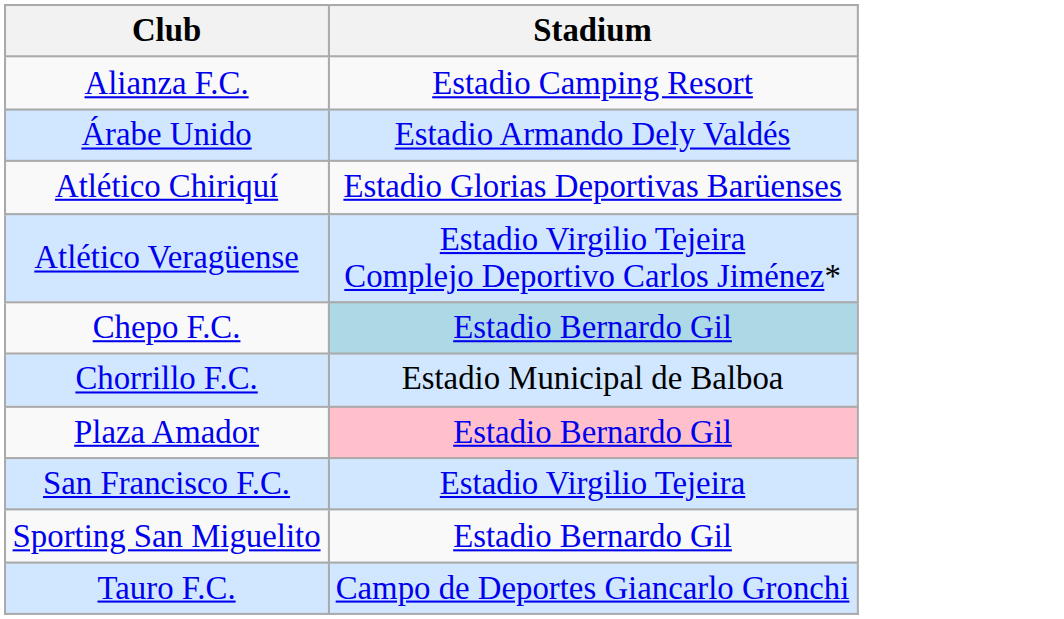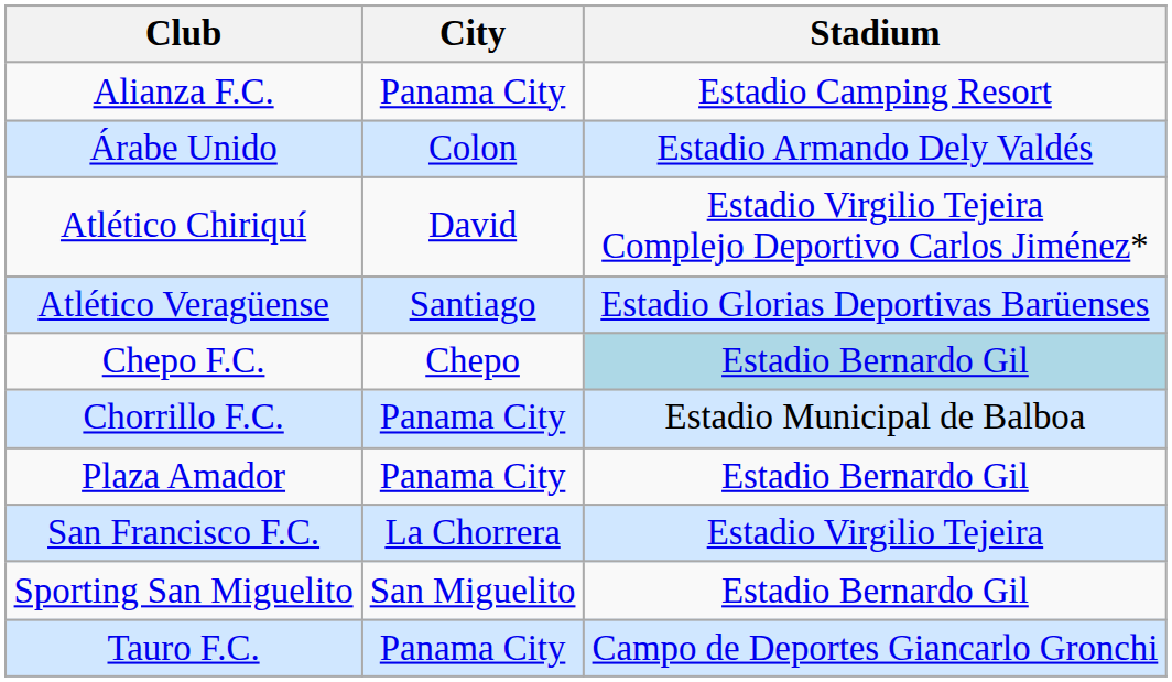 <table class="wikitable" style="text-align: center;">
 <tr>
 <th>Club</th>
+<th>City</th>
 <th>Stadium</th>
 </tr>
 <tr>
 <td><a href='#'>Alianza F.C.</a></td>
+<td><a href='#'>Panama City</a></td>
 <td><a href='#'>Estadio Camping Resort</a></td>
 </tr>
 <tr bgcolor=#D0E7FF>
 <td><a href='#'>Árabe Unido</a></td>
+<td><a href='#'>Colon</a></td>
 <td><a href='#'>Estadio Armando Dely Valdés</a></td>
 </tr>
 <tr>
 <td><a href='#'>Atlético Chiriquí</a></td>
-<td><a href='#'>Estadio Glorias Deportivas Barüenses</a></td>
+<td><a href='#'>David</a></td>
+<td><a href='#'>Estadio Virgilio Tejeira</a><br><a href='#'>Complejo Deportivo Carlos Jiménez</a>*</td>
 </tr>
 <tr bgcolor=#D0E7FF>
 <td><a href='#'>Atlético Veragüense</a></td>
-<td><a href='#'>Estadio Virgilio Tejeira</a><br><a href='#'>Complejo Deportivo Carlos Jiménez</a>*</td>
+<td><a href='#'>Santiago</a></td>
+<td><a href='#'>Estadio Glorias Deportivas Barüenses</a></td>
 </tr>
 <tr>
 <td><a href='#'>Chepo F.C.</a></td>
+<td><a href='#'>Chepo</a></td>
 <td style="background: lightblue;"><a href='#'>Estadio Bernardo Gil</a></td>
 </tr>
 <tr bgcolor=#D0E7FF>
 <td><a href='#'>Chorrillo F.C.</a></td>
+<td><a href='#'>Panama City</a></td>
 <td>Estadio Municipal de Balboa</td>
 </tr>
 <tr>
 <td><a href='#'>Plaza Amador</a></td>
-<td style="background: pink;"><a href='#'>Estadio Bernardo Gil</a></td>
+<td><a href='#'>Panama City</a></td>
+<td><a href='#'>Estadio Bernardo Gil</a></td>
 </tr>
 <tr bgcolor=#D0E7FF>
 <td><a href='#'>San Francisco F.C.</a></td>
+<td><a href='#'>La Chorrera</a></td>
 <td><a href='#'>Estadio Virgilio Tejeira</a></td>
 </tr>
 <tr>
 <td><a href='#'>Sporting San Miguelito</a></td>
+<td><a href='#'>San Miguelito</a></td>
 <td><a href='#'>Estadio Bernardo Gil</a></td>
 </tr>
 <tr bgcolor=#D0E7FF>
 <td><a href='#'>Tauro F.C.</a></td>
+<td><a href='#'>Panama City</a></td>
 <td><a href='#'>Campo de Deportes Giancarlo Gronchi</a></td>
 </tr>
 </table>
